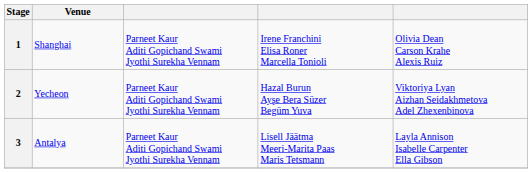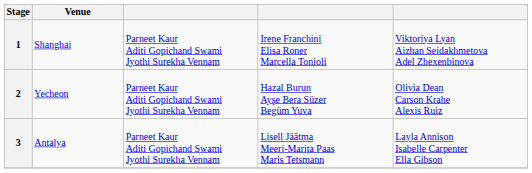 <table class="wikitable">
 <tr>
 <th>Stage</th>
 <th width=140>Venue</th>
 <th width=210></th>
 <th width=210></th>
 <th width=210></th>
 </tr>
 <tr>
 <th>1</th>
 <td> <a href='#'>Shanghai</a></td>
 <td> <br> <a href='#'>Parneet Kaur</a> <br> <a href='#'>Aditi Gopichand Swami</a> <br> <a href='#'>Jyothi Surekha Vennam</a></td>
 <td> <br> <a href='#'>Irene Franchini</a> <br> <a href='#'>Elisa Roner</a> <br> <a href='#'>Marcella Tonioli</a></td>
-<td> <br> <a href='#'>Olivia Dean</a> <br> <a href='#'>Carson Krahe</a> <br> <a href='#'>Alexis Ruiz</a></td>
+<td> <br> <a href='#'>Viktoriya Lyan</a> <br> <a href='#'>Aizhan Seidakhmetova</a> <br> <a href='#'>Adel Zhexenbinova</a></td>
 </tr>
 <tr>
 <th>2</th>
 <td> <a href='#'>Yecheon</a></td>
 <td> <br> <a href='#'>Parneet Kaur</a> <br> <a href='#'>Aditi Gopichand Swami</a> <br> <a href='#'>Jyothi Surekha Vennam</a></td>
 <td> <br> <a href='#'>Hazal Burun</a> <br> <a href='#'>Ayşe Bera Süzer</a> <br> <a href='#'>Begüm Yuva</a></td>
-<td> <br> <a href='#'>Viktoriya Lyan</a> <br> <a href='#'>Aizhan Seidakhmetova</a> <br> <a href='#'>Adel Zhexenbinova</a></td>
+<td> <br> <a href='#'>Olivia Dean</a> <br> <a href='#'>Carson Krahe</a> <br> <a href='#'>Alexis Ruiz</a></td>
 </tr>
 <tr>
 <th>3</th>
 <td> <a href='#'>Antalya</a></td>
 <td> <br> <a href='#'>Parneet Kaur</a> <br> <a href='#'>Aditi Gopichand Swami</a> <br> <a href='#'>Jyothi Surekha Vennam</a></td>
 <td> <br> <a href='#'>Lisell Jäätma</a> <br> <a href='#'>Meeri-Marita Paas</a> <br> <a href='#'>Maris Tetsmann</a></td>
 <td> <br> <a href='#'>Layla Annison</a> <br> <a href='#'>Isabelle Carpenter</a> <br> <a href='#'>Ella Gibson</a></td>
 </tr>
 <tr>
 </tr>
 </table>
